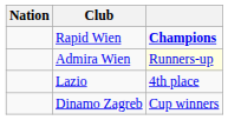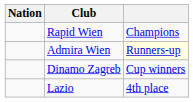 <table class="wikitable" style="margin-left:0.5em;">
 <tr>
 <th>Nation</th>
 <th>Club</th>
 <th></th>
 </tr>
 <tr>
 <td></td>
 <td><a href='#'>Rapid Wien</a></td>
-<td><strong><a href='#'>Champions</a></strong></td>
+<td><a href='#'>Champions</a></td>
 </tr>
 <tr>
 <td></td>
 <td><a href='#'>Admira Wien</a></td>
 <td style="background: lightyellow;"><a href='#'>Runners-up</a></td>
 </tr>
 <tr>
 <td></td>
+<td><a href='#'>Dinamo Zagreb</a></td>
+<td><a href='#'>Cup winners</a></td>
+</tr>
+<tr>
+<td></td>
 <td><a href='#'>Lazio</a></td>
 <td><a href='#'>4th place</a></td>
 </tr>
-<tr>
-<td></td>
-<td><a href='#'>Dinamo Zagreb</a></td>
-<td><a href='#'>Cup winners</a></td>
-</tr>
 </table>
